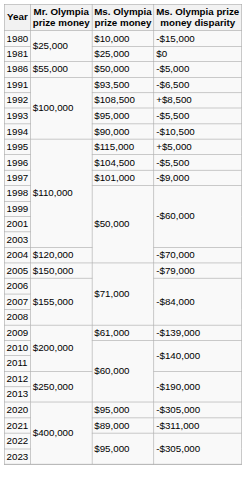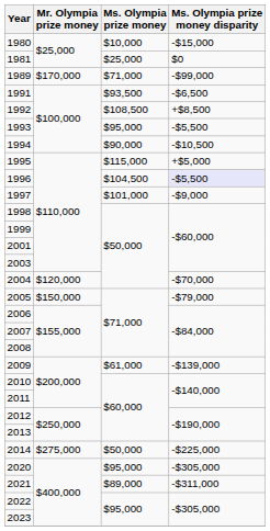 <table class="wikitable sortable">
 <tr>
 <th>Year</th>
 <th>Mr. Olympia <br> prize money</th>
 <th>Ms. Olympia <br> prize money</th>
 <th>Ms. Olympia prize <br> money disparity</th>
 </tr>
 <tr>
 <td>1980</td>
 <td rowspan=2>$25,000</td>
 <td>$10,000</td>
 <td data-sort-value="-15,000">-$15,000</td>
 </tr>
 <tr>
 <td>1981</td>
 <td>$25,000</td>
 <td data-sort-value="0">$0</td>
 </tr>
 <tr>
-<td>1986</td>
-<td>$55,000</td>
-<td>$50,000</td>
-<td data-sort-value="-5,000">-$5,000</td>
+<td>1989</td>
+<td>$170,000</td>
+<td>$71,000</td>
+<td data-sort-value="-99,000">-$99,000</td>
 </tr>
 <tr>
 <td>1991</td>
 <td rowspan=4>$100,000</td>
 <td>$93,500</td>
 <td data-sort-value="-6,500">-$6,500</td>
 </tr>
 <tr>
 <td>1992</td>
 <td>$108,500</td>
 <td data-sort-value="8,500">+$8,500</td>
 </tr>
 <tr>
 <td>1993</td>
 <td>$95,000</td>
 <td data-sort-value="-5,500">-$5,500</td>
 </tr>
 <tr>
 <td>1994</td>
 <td>$90,000</td>
 <td data-sort-value="-10,500">-$10,500</td>
 </tr>
 <tr>
 <td>1995</td>
 <td rowspan=7>$110,000</td>
 <td>$115,000</td>
 <td data-sort-value="5,000">+$5,000</td>
 </tr>
 <tr>
 <td>1996</td>
 <td>$104,500</td>
-<td data-sort-value="-5,500">-$5,500</td>
+<td data-sort-value="-5,500" style="background: lavender;">-$5,500</td>
 </tr>
 <tr>
 <td>1997</td>
 <td>$101,000</td>
 <td data-sort-value="-9,000">-$9,000</td>
 </tr>
 <tr>
 <td>1998</td>
 <td rowspan=5>$50,000</td>
 <td data-sort-value="-60,000" rowspan=4>-$60,000</td>
 </tr>
 <tr>
 <td>1999</td>
 </tr>
 <tr>
 <td>2001</td>
 </tr>
 <tr>
 <td>2003</td>
 </tr>
 <tr>
 <td>2004</td>
 <td>$120,000</td>
 <td data-sort-value="-70,000">-$70,000</td>
 </tr>
 <tr>
 <td>2005</td>
 <td>$150,000</td>
 <td rowspan=4>$71,000</td>
 <td data-sort-value="-79,000">-$79,000</td>
 </tr>
 <tr>
 <td>2006</td>
 <td rowspan=3>$155,000</td>
 <td data-sort-value="-84,000" rowspan=3>-$84,000</td>
 </tr>
 <tr>
 <td>2007</td>
 </tr>
 <tr>
 <td>2008</td>
 </tr>
 <tr>
 <td>2009</td>
 <td rowspan=3>$200,000</td>
 <td>$61,000</td>
 <td data-sort-value="-139,000">-$139,000</td>
 </tr>
 <tr>
 <td>2010</td>
 <td rowspan=4>$60,000</td>
 <td data-sort-value="-140,000" rowspan=2>-$140,000</td>
 </tr>
 <tr>
 <td>2011</td>
 </tr>
 <tr>
 <td>2012</td>
 <td rowspan=2>$250,000</td>
 <td data-sort-value="-190,000" rowspan=2>-$190,000</td>
 </tr>
 <tr>
 <td>2013</td>
 </tr>
 <tr>
+<td>2014</td>
+<td>$275,000</td>
+<td>$50,000</td>
+<td data-sort-value="-225,000">-$225,000</td>
+</tr>
+<tr>
 <td>2020</td>
 <td rowspan=4>$400,000</td>
 <td>$95,000</td>
 <td data-sort-value="-305,000">-$305,000</td>
 </tr>
 <tr>
 <td>2021</td>
 <td>$89,000</td>
 <td data-sort-value="-311,000">-$311,000</td>
 </tr>
 <tr>
 <td>2022</td>
 <td rowspan=2>$95,000</td>
 <td data-sort-value="-305,000" rowspan=2>-$305,000</td>
 </tr>
 <tr>
 <td>2023</td>
 </tr>
 <tr>
 </tr>
 </table>
